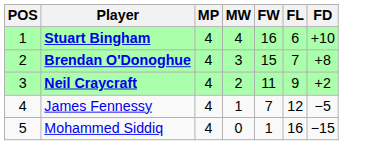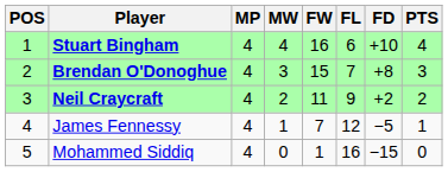 <table class="wikitable" style="text-align: center;">
 <tr>
 <th width=20>POS</th>
 <th width=165>Player</th>
 <th width=20>MP</th>
 <th width=20>MW</th>
 <th width=20>FW</th>
 <th width=20>FL</th>
 <th width=20>FD</th>
+<th width=20>PTS</th>
 </tr>
 <tr style="background:#afa;">
 <td>1</td>
 <td style="text-align:left;"> <strong><a href='#'>Stuart Bingham</a></strong></td>
 <td>4</td>
 <td>4</td>
 <td>16</td>
 <td>6</td>
 <td>+10</td>
+<td>4</td>
 </tr>
 <tr style="background:#afa;">
 <td>2</td>
 <td style="text-align:left;"> <strong><a href='#'>Brendan O'Donoghue</a></strong></td>
 <td>4</td>
 <td>3</td>
 <td>15</td>
 <td>7</td>
 <td>+8</td>
+<td>3</td>
 </tr>
 <tr style="background:#afa;">
 <td>3</td>
 <td style="text-align:left;"> <strong><a href='#'>Neil Craycraft</a></strong></td>
 <td>4</td>
 <td>2</td>
 <td>11</td>
 <td>9</td>
 <td>+2</td>
+<td>2</td>
 </tr>
 <tr>
 <td>4</td>
 <td style="text-align:left;"> <a href='#'>James Fennessy</a></td>
 <td>4</td>
 <td>1</td>
 <td>7</td>
 <td>12</td>
 <td>−5</td>
+<td>1</td>
 </tr>
 <tr>
 <td>5</td>
 <td style="text-align:left;"> <a href='#'>Mohammed Siddiq</a></td>
 <td>4</td>
 <td>0</td>
 <td>1</td>
 <td>16</td>
 <td>−15</td>
+<td>0</td>
 </tr>
 </table>
